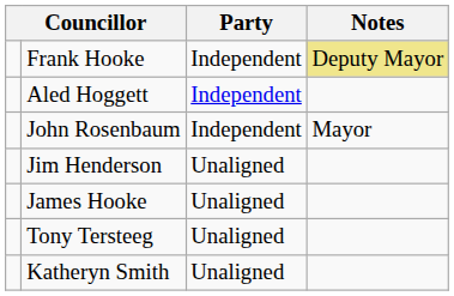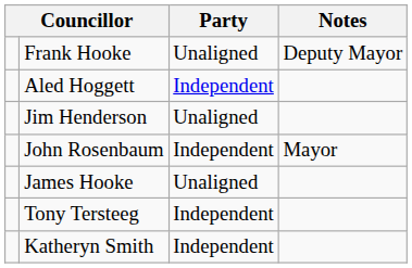 <table class="wikitable">
 <tr>
 <th colspan="2">Councillor</th>
 <th>Party</th>
 <th>Notes</th>
 </tr>
 <tr>
 <td> </td>
 <td>Frank Hooke</td>
-<td>Independent</td>
-<td style="background: khaki;">Deputy Mayor</td>
+<td>Unaligned</td>
+<td>Deputy Mayor</td>
 </tr>
 <tr>
 <td> </td>
 <td>Aled Hoggett</td>
 <td><a href='#'>Independent</a></td>
+<td></td>
+</tr>
+<tr>
+<td> </td>
+<td>Jim Henderson</td>
+<td>Unaligned</td>
 <td></td>
 </tr>
 <tr>
 <td> </td>
 <td>John Rosenbaum</td>
 <td>Independent</td>
 <td>Mayor</td>
 </tr>
 <tr>
 <td> </td>
-<td>Jim Henderson</td>
-<td>Unaligned</td>
-<td></td>
-</tr>
-<tr>
-<td> </td>
 <td>James Hooke</td>
 <td>Unaligned</td>
 <td></td>
 </tr>
 <tr>
 <td> </td>
 <td>Tony Tersteeg</td>
-<td>Unaligned</td>
+<td>Independent</td>
 <td></td>
 </tr>
 <tr>
 <td> </td>
 <td>Katheryn Smith</td>
-<td>Unaligned</td>
+<td>Independent</td>
 <td></td>
 </tr>
 </table>
